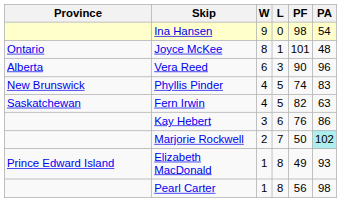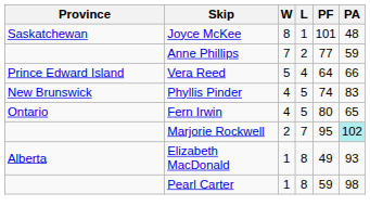 <table class="wikitable" style="text-align: center;">
 <tr>
 <th bgcolor="#efefef" width="200">Province</th>
 <th bgcolor="#efefef" width="140">Skip</th>
 <th bgcolor="#efefef" width="15">W</th>
 <th bgcolor="#efefef" width="15">L</th>
 <th bgcolor="#efefef" width="15">PF</th>
 <th bgcolor="#efefef" width="15">PA</th>
 </tr>
-<tr bgcolor=#ffffcc>
-<td style="text-align: left;"></td>
-<td style="text-align: left;"><a href='#'>Ina Hansen</a></td>
-<td>9</td>
-<td>0</td>
-<td>98</td>
-<td>54</td>
-</tr>
 <tr>
-<td style="text-align: left;"><a href='#'>Ontario</a></td>
+<td style="text-align: left;"><a href='#'>Saskatchewan</a></td>
 <td style="text-align: left;"><a href='#'>Joyce McKee</a></td>
 <td>8</td>
 <td>1</td>
 <td>101</td>
 <td>48</td>
 </tr>
 <tr>
-<td style="text-align: left;"><a href='#'>Alberta</a></td>
+<td style="text-align: left;"></td>
+<td style="text-align: left;"><a href='#'>Anne Phillips</a></td>
+<td>7</td>
+<td>2</td>
+<td>77</td>
+<td>59</td>
+</tr>
+<tr>
+<td style="text-align: left;"><a href='#'>Prince Edward Island</a></td>
 <td style="text-align: left;"><a href='#'>Vera Reed</a></td>
-<td>6</td>
-<td>3</td>
-<td>90</td>
-<td>96</td>
+<td>5</td>
+<td>4</td>
+<td>64</td>
+<td>66</td>
 </tr>
 <tr>
 <td style="text-align: left;"><a href='#'>New Brunswick</a></td>
 <td style="text-align: left;"><a href='#'>Phyllis Pinder</a></td>
 <td>4</td>
 <td>5</td>
 <td>74</td>
 <td>83</td>
 </tr>
 <tr>
-<td style="text-align: left;"><a href='#'>Saskatchewan</a></td>
+<td style="text-align: left;"><a href='#'>Ontario</a></td>
 <td style="text-align: left;"><a href='#'>Fern Irwin</a></td>
 <td>4</td>
 <td>5</td>
-<td>82</td>
-<td>63</td>
-</tr>
-<tr>
-<td style="text-align: left;"></td>
-<td style="text-align: left;"><a href='#'>Kay Hebert</a></td>
-<td>3</td>
-<td>6</td>
-<td>76</td>
-<td>86</td>
+<td>80</td>
+<td>65</td>
 </tr>
 <tr>
 <td style="text-align: left;"></td>
 <td style="text-align: left;"><a href='#'>Marjorie Rockwell</a></td>
 <td>2</td>
 <td>7</td>
-<td>50</td>
+<td>95</td>
 <td style="background: paleturquoise;">102</td>
 </tr>
 <tr>
-<td style="text-align: left;"><a href='#'>Prince Edward Island</a></td>
+<td style="text-align: left;"><a href='#'>Alberta</a></td>
 <td style="text-align: left;"><a href='#'>Elizabeth MacDonald</a></td>
 <td>1</td>
 <td>8</td>
 <td>49</td>
 <td>93</td>
 </tr>
 <tr>
 <td style="text-align: left;"></td>
 <td style="text-align: left;"><a href='#'>Pearl Carter</a></td>
 <td>1</td>
 <td>8</td>
-<td>56</td>
+<td>59</td>
 <td>98</td>
 </tr>
 </table>
